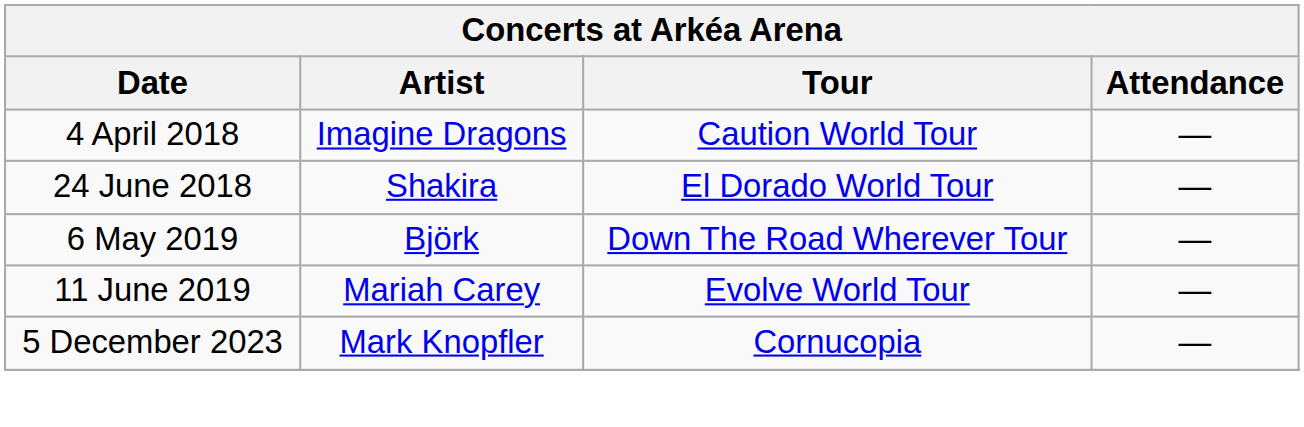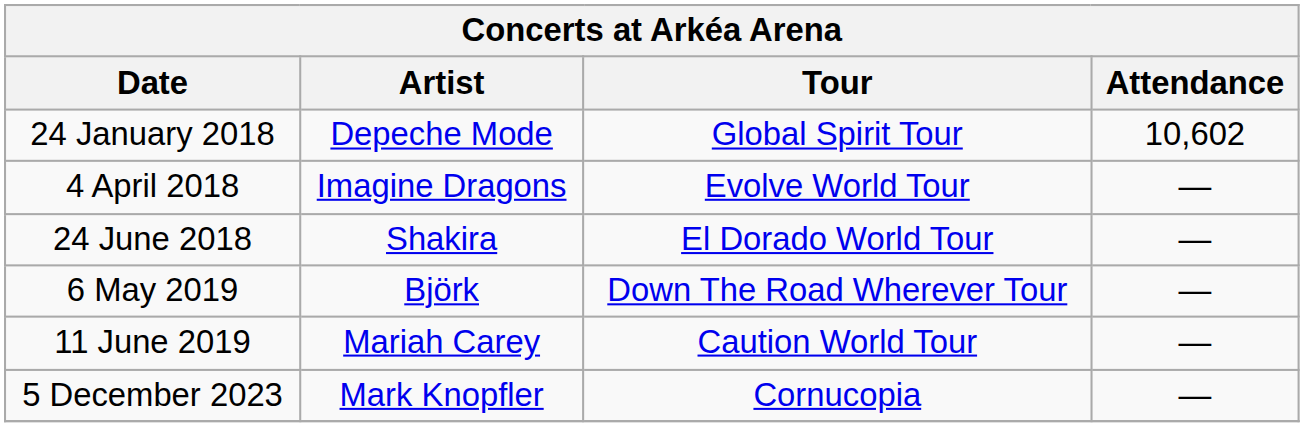 <table class="wikitable collapsible" width=50% style="text-align:center;">
 <tr>
 <th scope="col" colspan="4">Concerts at Arkéa Arena</th>
 </tr>
 <tr>
 <th>Date</th>
 <th>Artist</th>
 <th>Tour</th>
 <th>Attendance</th>
 </tr>
 <tr>
+<td>24 January 2018</td>
+<td><a href='#'>Depeche Mode</a></td>
+<td><a href='#'>Global Spirit Tour</a></td>
+<td>10,602</td>
+</tr>
+<tr>
 <td>4 April 2018</td>
 <td><a href='#'>Imagine Dragons</a></td>
-<td><a href='#'>Caution World Tour</a></td>
+<td><a href='#'>Evolve World Tour</a></td>
 <td>—</td>
 </tr>
 <tr>
 <td>24 June 2018</td>
 <td><a href='#'>Shakira</a></td>
 <td><a href='#'>El Dorado World Tour</a></td>
 <td>—</td>
 </tr>
 <tr>
 <td>6 May 2019</td>
 <td><a href='#'>Björk</a></td>
 <td><a href='#'>Down The Road Wherever Tour</a></td>
 <td>—</td>
 </tr>
 <tr>
 <td>11 June 2019</td>
 <td><a href='#'>Mariah Carey</a></td>
-<td><a href='#'>Evolve World Tour</a></td>
+<td><a href='#'>Caution World Tour</a></td>
 <td>—</td>
 </tr>
 <tr>
 <td>5 December 2023</td>
 <td><a href='#'>Mark Knopfler</a></td>
 <td><a href='#'>Cornucopia</a></td>
 <td>—</td>
 </tr>
 <tr>
 </tr>
 </table>
